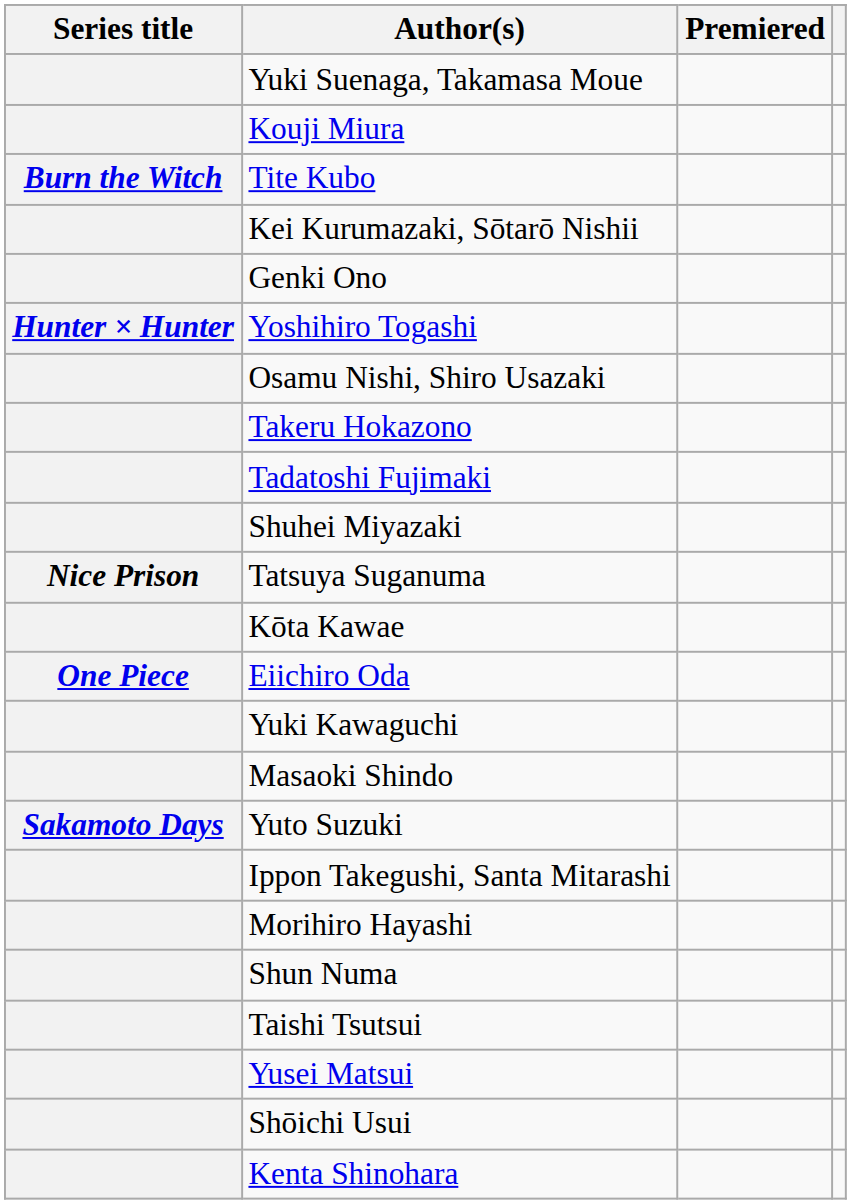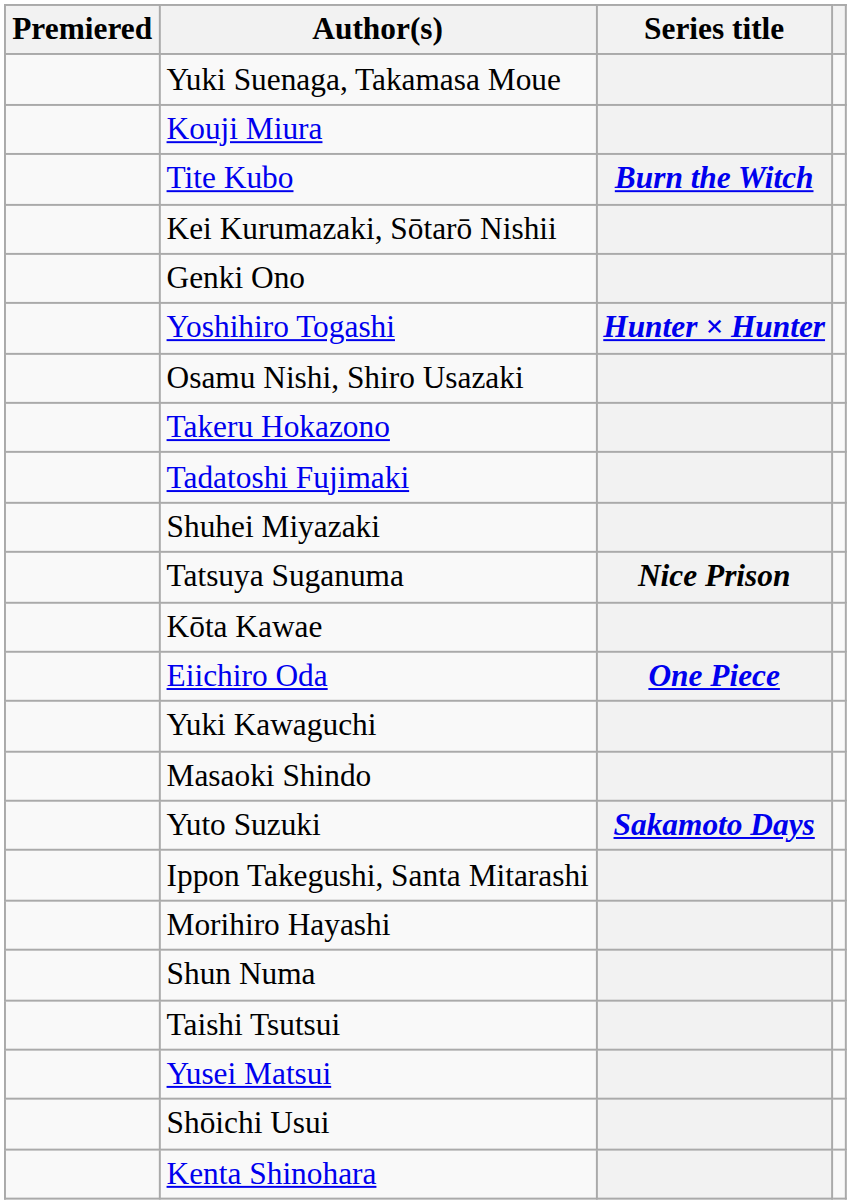 <table class="wikitable plainrowheaders sortable";">
 <tr>
+<th scope="col">Premiered</th>
+<th scope="col">Author(s)</th>
 <th scope="col">Series title</th>
-<th scope="col">Author(s)</th>
-<th scope="col">Premiered</th>
 <th scope="col" class="unsortable"></th>
 </tr>
 <tr>
+<td></td>
+<td>Yuki Suenaga, Takamasa Moue</td>
 <th scope="row"></th>
-<td>Yuki Suenaga, Takamasa Moue</td>
-<td></td>
 <td style="text-align:center;"></td>
 </tr>
 <tr>
+<td></td>
+<td><a href='#'>Kouji Miura</a></td>
 <th scope="row"></th>
-<td><a href='#'>Kouji Miura</a></td>
-<td></td>
 <td style="text-align:center;"></td>
 </tr>
 <tr>
+<td></td>
+<td><a href='#'>Tite Kubo</a></td>
 <th scope="row"><em><a href='#'>Burn the Witch</a></em></th>
-<td><a href='#'>Tite Kubo</a></td>
-<td></td>
 <td style="text-align:center;"></td>
 </tr>
 <tr>
+<td></td>
+<td>Kei Kurumazaki, Sōtarō Nishii</td>
 <th scope="row"></th>
-<td>Kei Kurumazaki, Sōtarō Nishii</td>
-<td></td>
 <td style="text-align:center;"></td>
 </tr>
 <tr>
+<td></td>
+<td>Genki Ono</td>
 <th scope="row"></th>
-<td>Genki Ono</td>
-<td></td>
 <td style="text-align:center;"></td>
 </tr>
 <tr>
+<td></td>
+<td><a href='#'>Yoshihiro Togashi</a></td>
 <th scope="row"><em><a href='#'>Hunter × Hunter</a></em></th>
-<td><a href='#'>Yoshihiro Togashi</a></td>
-<td></td>
 <td style="text-align:center;"></td>
 </tr>
 <tr>
+<td></td>
+<td>Osamu Nishi, Shiro Usazaki</td>
 <th scope="row"></th>
-<td>Osamu Nishi, Shiro Usazaki</td>
-<td></td>
 <td style="text-align:center;"></td>
 </tr>
 <tr>
+<td></td>
+<td><a href='#'>Takeru Hokazono</a></td>
 <th scope="row"></th>
-<td><a href='#'>Takeru Hokazono</a></td>
-<td></td>
 <td style="text-align:center;"></td>
 </tr>
 <tr>
+<td></td>
+<td><a href='#'>Tadatoshi Fujimaki</a></td>
 <th scope="row"></th>
-<td><a href='#'>Tadatoshi Fujimaki</a></td>
-<td></td>
 <td style="text-align:center;"></td>
 </tr>
 <tr>
+<td></td>
+<td>Shuhei Miyazaki</td>
 <th scope="row"></th>
-<td>Shuhei Miyazaki</td>
-<td></td>
 <td style="text-align:center;"></td>
 </tr>
 <tr>
+<td></td>
+<td>Tatsuya Suganuma</td>
 <th scope="row"><em>Nice Prison</em></th>
-<td>Tatsuya Suganuma</td>
-<td></td>
 <td style="text-align:center;"></td>
 </tr>
 <tr>
+<td></td>
+<td>Kōta Kawae</td>
 <th scope="row"></th>
-<td>Kōta Kawae</td>
-<td></td>
 <td style="text-align:center;"></td>
 </tr>
 <tr>
+<td></td>
+<td><a href='#'>Eiichiro Oda</a></td>
 <th scope="row"><em><a href='#'>One Piece</a></em></th>
-<td><a href='#'>Eiichiro Oda</a></td>
-<td></td>
 <td style="text-align:center;"></td>
 </tr>
 <tr>
+<td></td>
+<td>Yuki Kawaguchi</td>
 <th scope="row"></th>
-<td>Yuki Kawaguchi</td>
-<td></td>
 <td style="text-align:center;"></td>
 </tr>
 <tr>
+<td></td>
+<td>Masaoki Shindo</td>
 <th scope="row"></th>
-<td>Masaoki Shindo</td>
-<td></td>
 <td style="text-align:center;"></td>
 </tr>
 <tr>
+<td></td>
+<td>Yuto Suzuki</td>
 <th scope="row"><em><a href='#'>Sakamoto Days</a></em></th>
-<td>Yuto Suzuki</td>
-<td></td>
 <td style="text-align:center;"></td>
 </tr>
 <tr>
+<td></td>
+<td>Ippon Takegushi, Santa Mitarashi</td>
 <th scope="row"></th>
-<td>Ippon Takegushi, Santa Mitarashi</td>
-<td></td>
 <td style="text-align:center;"></td>
 </tr>
 <tr>
+<td></td>
+<td>Morihiro Hayashi</td>
 <th scope="row"></th>
-<td>Morihiro Hayashi</td>
-<td></td>
 <td style="text-align:center;"></td>
 </tr>
 <tr>
+<td></td>
+<td>Shun Numa</td>
 <th scope="row"></th>
-<td>Shun Numa</td>
-<td></td>
 <td style="text-align:center;"></td>
 </tr>
 <tr>
+<td></td>
+<td>Taishi Tsutsui</td>
 <th scope="row"></th>
-<td>Taishi Tsutsui</td>
-<td></td>
 <td style="text-align:center;"></td>
 </tr>
 <tr>
+<td></td>
+<td><a href='#'>Yusei Matsui</a></td>
 <th scope="row"></th>
-<td><a href='#'>Yusei Matsui</a></td>
-<td></td>
 <td style="text-align:center;"></td>
 </tr>
 <tr>
+<td></td>
+<td>Shōichi Usui</td>
 <th scope="row"></th>
-<td>Shōichi Usui</td>
-<td></td>
 <td style="text-align:center;"></td>
 </tr>
 <tr>
+<td></td>
+<td><a href='#'>Kenta Shinohara</a></td>
 <th scope="row"></th>
-<td><a href='#'>Kenta Shinohara</a></td>
-<td></td>
 <td style="text-align:center;"></td>
 </tr>
 </table>
